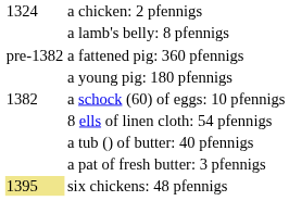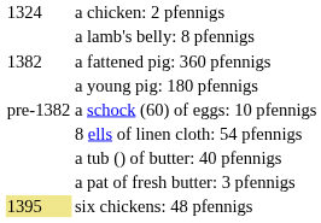 <table>
 <tr>
 <td>1324</td>
 <td>a chicken: 2 pfennigs</td>
 </tr>
 <tr>
 <td></td>
 <td>a lamb's belly: 8 pfennigs</td>
 </tr>
 <tr>
-<td>pre-1382</td>
+<td>1382</td>
 <td>a fattened pig: 360 pfennigs</td>
 </tr>
 <tr>
 <td></td>
 <td>a young pig: 180 pfennigs</td>
 </tr>
 <tr>
-<td>1382</td>
+<td>pre-1382</td>
 <td>a <a href='#'>schock</a> (60) of eggs: 10 pfennigs</td>
 </tr>
 <tr>
 <td></td>
 <td>8 <a href='#'>ells</a> of linen cloth: 54 pfennigs</td>
 </tr>
 <tr>
 <td></td>
 <td>a tub () of butter: 40 pfennigs</td>
 </tr>
 <tr>
 <td></td>
 <td>a pat of fresh butter: 3 pfennigs</td>
 </tr>
 <tr>
 <td style="background: khaki;">1395</td>
 <td>six chickens: 48 pfennigs</td>
 </tr>
 </table>
